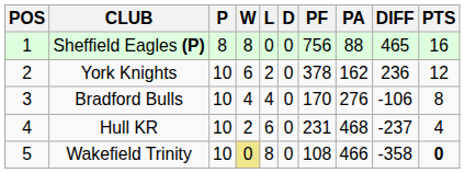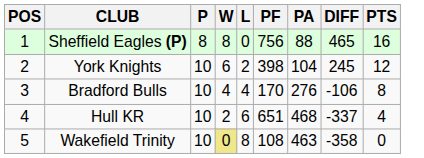 <table class="wikitable" style="text-align: center;">
 <tr>
 <th>POS</th>
 <th>CLUB</th>
 <th>P</th>
 <th>W</th>
 <th>L</th>
-<th>D</th>
 <th>PF</th>
 <th>PA</th>
 <th>DIFF</th>
 <th>PTS</th>
 </tr>
 <tr style="background:#ddffdd;">
 <td>1</td>
 <td> Sheffield Eagles <strong>(P)</strong></td>
 <td>8</td>
 <td>8</td>
-<td>0</td>
 <td>0</td>
 <td>756</td>
 <td>88</td>
 <td>465</td>
 <td>16</td>
 </tr>
 <tr>
 <td>2</td>
 <td> York Knights</td>
 <td>10</td>
 <td>6</td>
 <td>2</td>
-<td>0</td>
-<td>378</td>
-<td>162</td>
-<td>236</td>
+<td>398</td>
+<td>104</td>
+<td>245</td>
 <td>12</td>
 </tr>
 <tr>
 <td>3</td>
 <td> Bradford Bulls</td>
 <td>10</td>
 <td>4</td>
 <td>4</td>
-<td>0</td>
 <td>170</td>
 <td>276</td>
 <td>-106</td>
 <td>8</td>
 </tr>
 <tr>
 <td>4</td>
 <td> Hull KR</td>
 <td>10</td>
 <td>2</td>
 <td>6</td>
-<td>0</td>
-<td>231</td>
+<td>651</td>
 <td>468</td>
-<td>-237</td>
+<td>-337</td>
 <td>4</td>
 </tr>
 <tr>
 <td>5</td>
 <td> Wakefield Trinity</td>
 <td>10</td>
 <td style="background: khaki;">0</td>
 <td>8</td>
+<td>108</td>
+<td>463</td>
+<td>-358</td>
 <td>0</td>
-<td>108</td>
-<td>466</td>
-<td>-358</td>
-<td><strong>0</strong></td>
 </tr>
 </table>
